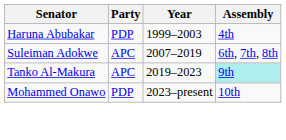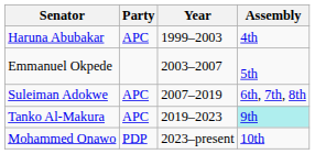 <table class="wikitable">
 <tr>
 <th>Senator</th>
 <th>Party</th>
 <th>Year</th>
 <th>Assembly</th>
 </tr>
 <tr>
 <td><a href='#'>Haruna Abubakar</a></td>
-<td><a href='#'>PDP</a></td>
+<td><a href='#'>APC</a></td>
 <td>1999–2003</td>
 <td><a href='#'>4th</a></td>
+</tr>
+<tr>
+<td>Emmanuel Okpede</td>
+<td></td>
+<td>2003–2007</td>
+<td><br><a href='#'>5th</a></td>
 </tr>
 <tr>
 <td><a href='#'>Suleiman Adokwe</a></td>
 <td><a href='#'>APC</a></td>
 <td>2007–2019</td>
 <td><a href='#'>6th</a>, <a href='#'>7th</a>, <a href='#'>8th</a></td>
 </tr>
 <tr>
 <td><a href='#'>Tanko Al-Makura</a></td>
 <td><a href='#'>APC</a></td>
 <td>2019–2023</td>
 <td style="background: paleturquoise;"><a href='#'>9th</a></td>
 </tr>
 <tr>
 <td><a href='#'>Mohammed Onawo</a></td>
 <td><a href='#'>PDP</a></td>
 <td>2023–present</td>
 <td><a href='#'>10th</a></td>
 </tr>
 </table>
